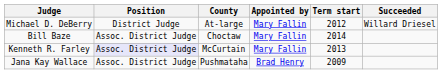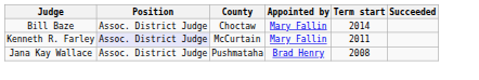 <table class="wikitable sortable" style="text-align:center">
 <tr>
 <th>Judge</th>
 <th>Position</th>
 <th>County</th>
 <th>Appointed by</th>
 <th>Term start</th>
 <th>Succeeded</th>
-</tr>
-<tr>
-<td>Michael D. DeBerry</td>
-<td>District Judge</td>
-<td>At-large</td>
-<td><a href='#'>Mary Fallin</a></td>
-<td>2012</td>
-<td>Willard Driesel</td>
 </tr>
 <tr>
 <td>Bill Baze</td>
 <td>Assoc. District Judge</td>
 <td>Choctaw</td>
 <td><a href='#'>Mary Fallin</a></td>
 <td>2014</td>
 <td></td>
 </tr>
 <tr>
 <td>Kenneth R. Farley</td>
 <td style="background: lavender;">Assoc. District Judge</td>
 <td>McCurtain</td>
 <td><a href='#'>Mary Fallin</a></td>
-<td>2013</td>
+<td>2011</td>
 <td></td>
 </tr>
 <tr>
 <td>Jana Kay Wallace</td>
 <td>Assoc. District Judge</td>
 <td>Pushmataha</td>
 <td><a href='#'>Brad Henry</a></td>
-<td>2009</td>
+<td>2008</td>
 <td></td>
 </tr>
 </table>
